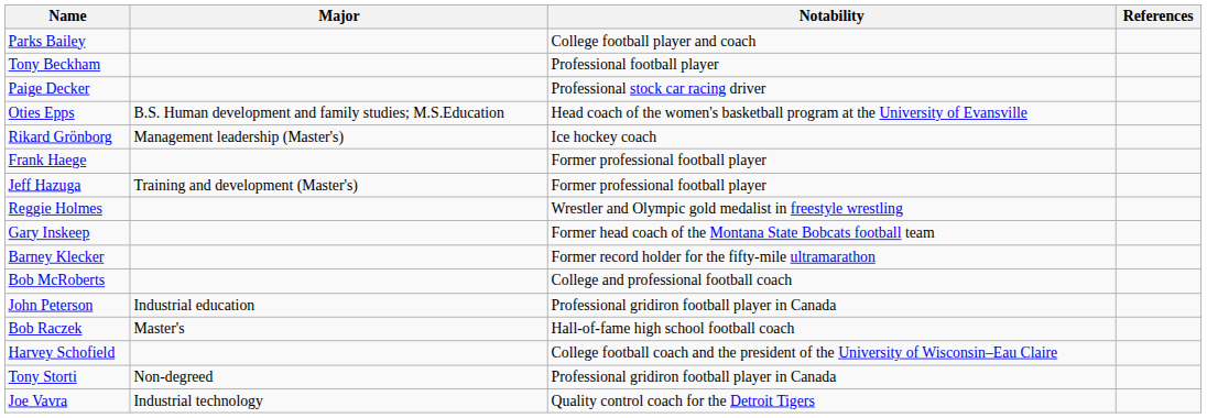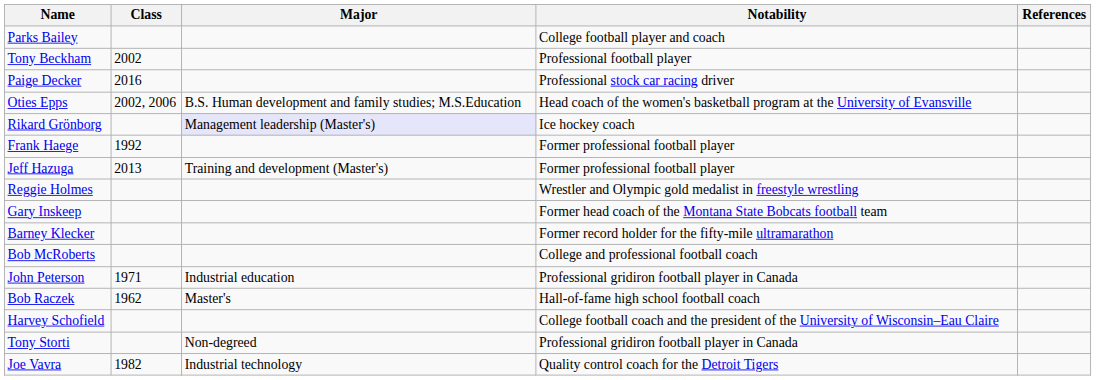 <table class="wikitable sortable" style="width:100%;">
 <tr>
 <th>Name</th>
+<th>Class</th>
 <th>Major</th>
 <th>Notability</th>
 <th>References</th>
 </tr>
 <tr>
 <td><a href='#'>Parks Bailey</a></td>
 <td></td>
+<td></td>
 <td>College football player and coach</td>
 <td></td>
 </tr>
 <tr>
 <td><a href='#'>Tony Beckham</a></td>
+<td>2002</td>
 <td></td>
 <td>Professional football player</td>
 <td></td>
 </tr>
 <tr>
 <td><a href='#'>Paige Decker</a></td>
+<td>2016</td>
 <td></td>
 <td>Professional <a href='#'>stock car racing</a> driver</td>
 <td></td>
 </tr>
 <tr>
 <td><a href='#'>Oties Epps</a></td>
+<td>2002, 2006</td>
 <td>B.S. Human development and family studies; M.S.Education</td>
 <td>Head coach of the women's basketball program at the <a href='#'>University of Evansville</a></td>
 <td></td>
 </tr>
 <tr>
 <td><a href='#'>Rikard Grönborg</a></td>
-<td>Management leadership (Master's)</td>
+<td></td>
+<td style="background: lavender;">Management leadership (Master's)</td>
 <td>Ice hockey coach</td>
 <td></td>
 </tr>
 <tr>
 <td><a href='#'>Frank Haege</a></td>
+<td>1992</td>
 <td></td>
 <td>Former professional football player</td>
 <td></td>
 </tr>
 <tr>
 <td><a href='#'>Jeff Hazuga</a></td>
+<td>2013</td>
 <td>Training and development (Master's)</td>
 <td>Former professional football player</td>
 <td></td>
 </tr>
 <tr>
 <td><a href='#'>Reggie Holmes</a></td>
 <td></td>
+<td></td>
 <td>Wrestler and Olympic gold medalist in <a href='#'>freestyle wrestling</a></td>
 <td></td>
 </tr>
 <tr>
 <td><a href='#'>Gary Inskeep</a></td>
+<td></td>
 <td></td>
 <td>Former head coach of the <a href='#'>Montana State Bobcats football</a> team</td>
 <td></td>
 </tr>
 <tr>
 <td><a href='#'>Barney Klecker</a></td>
 <td></td>
+<td></td>
 <td>Former record holder for the fifty-mile <a href='#'>ultramarathon</a></td>
 <td></td>
 </tr>
 <tr>
 <td><a href='#'>Bob McRoberts</a></td>
 <td></td>
+<td></td>
 <td>College and professional football coach</td>
 <td></td>
 </tr>
 <tr>
 <td><a href='#'>John Peterson</a></td>
+<td>1971</td>
 <td>Industrial education</td>
 <td>Professional gridiron football player in Canada</td>
 <td></td>
 </tr>
 <tr>
 <td><a href='#'>Bob Raczek</a></td>
+<td>1962</td>
 <td>Master's</td>
 <td>Hall-of-fame high school football coach</td>
 <td></td>
 </tr>
 <tr>
 <td><a href='#'>Harvey Schofield</a></td>
 <td></td>
+<td></td>
 <td>College football coach and  the president of the <a href='#'>University of Wisconsin–Eau Claire</a></td>
 <td></td>
 </tr>
 <tr>
 <td><a href='#'>Tony Storti</a></td>
+<td></td>
 <td>Non-degreed</td>
 <td>Professional gridiron football player in Canada</td>
 <td></td>
 </tr>
 <tr>
 <td><a href='#'>Joe Vavra</a></td>
+<td>1982</td>
 <td>Industrial technology</td>
 <td>Quality control coach for the <a href='#'>Detroit Tigers</a></td>
 <td></td>
 </tr>
 </table>
